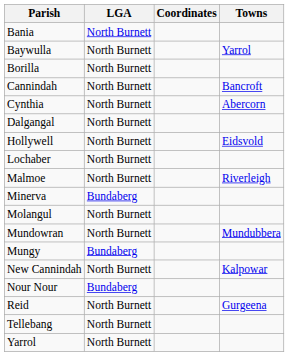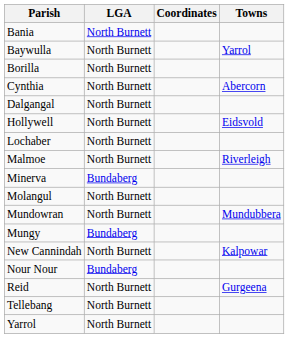 <table class="wikitable sortable">
 <tr>
 <th>Parish</th>
 <th>LGA</th>
 <th>Coordinates</th>
 <th>Towns</th>
 </tr>
 <tr>
 <td>Bania</td>
 <td><a href='#'>North Burnett</a></td>
 <td></td>
 <td></td>
 </tr>
 <tr>
 <td>Baywulla</td>
 <td>North Burnett</td>
 <td></td>
 <td><a href='#'>Yarrol</a></td>
 </tr>
 <tr>
 <td>Borilla</td>
 <td>North Burnett</td>
 <td></td>
 <td></td>
-</tr>
-<tr>
-<td>Cannindah</td>
-<td>North Burnett</td>
-<td></td>
-<td><a href='#'>Bancroft</a></td>
 </tr>
 <tr>
 <td>Cynthia</td>
 <td>North Burnett</td>
 <td></td>
 <td><a href='#'>Abercorn</a></td>
 </tr>
 <tr>
 <td>Dalgangal</td>
 <td>North Burnett</td>
 <td></td>
 <td></td>
 </tr>
 <tr>
 <td>Hollywell</td>
 <td>North Burnett</td>
 <td></td>
 <td><a href='#'>Eidsvold</a></td>
 </tr>
 <tr>
 <td>Lochaber</td>
 <td>North Burnett</td>
 <td></td>
 <td></td>
 </tr>
 <tr>
 <td>Malmoe</td>
 <td>North Burnett</td>
 <td></td>
 <td><a href='#'>Riverleigh</a></td>
 </tr>
 <tr>
 <td>Minerva</td>
 <td><a href='#'>Bundaberg</a></td>
 <td></td>
 <td></td>
 </tr>
 <tr>
 <td>Molangul</td>
 <td>North Burnett</td>
 <td></td>
 <td></td>
 </tr>
 <tr>
 <td>Mundowran</td>
 <td>North Burnett</td>
 <td></td>
 <td><a href='#'>Mundubbera</a></td>
 </tr>
 <tr>
 <td>Mungy</td>
 <td><a href='#'>Bundaberg</a></td>
 <td></td>
 <td></td>
 </tr>
 <tr>
 <td>New Cannindah</td>
 <td>North Burnett</td>
 <td></td>
 <td><a href='#'>Kalpowar</a></td>
 </tr>
 <tr>
 <td>Nour Nour</td>
 <td><a href='#'>Bundaberg</a></td>
 <td></td>
 <td></td>
 </tr>
 <tr>
 <td>Reid</td>
 <td>North Burnett</td>
 <td></td>
 <td><a href='#'>Gurgeena</a></td>
 </tr>
 <tr>
 <td>Tellebang</td>
 <td>North Burnett</td>
 <td></td>
 <td></td>
 </tr>
 <tr>
 <td>Yarrol</td>
 <td>North Burnett</td>
 <td></td>
 <td></td>
 </tr>
 </table>
